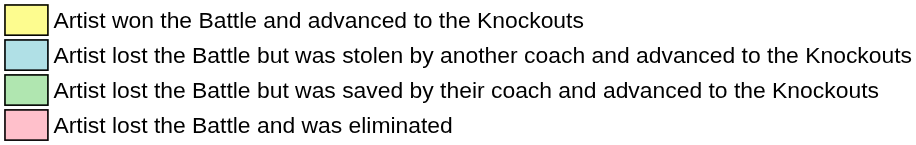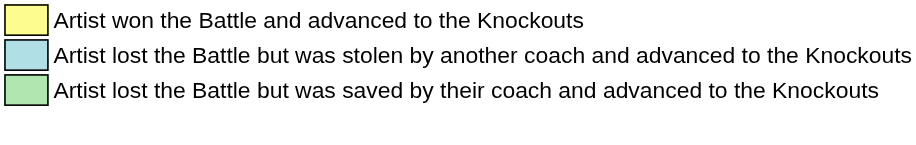 <table class="toccolours" style="font-size: 90%; white-space: nowrap;">
 <tr>
 <td style="background:#fdfc8f; border:1px solid black;">      </td>
 <td>Artist won the Battle and advanced to the Knockouts</td>
 </tr>
 <tr>
 <td style="background:#b0e0e6; border:1px solid black;">      </td>
 <td>Artist lost the Battle but was stolen by another coach and advanced to the Knockouts</td>
 </tr>
 <tr>
 <td style="background:#b0e6b0; border:1px solid black;">      </td>
 <td>Artist lost the Battle but was saved by their coach and advanced to the Knockouts</td>
 </tr>
 <tr>
-<td style="background:pink; border:1px solid black;">      </td>
-<td>Artist lost the Battle and was eliminated</td>
-</tr>
-<tr>
 </tr>
 </table>
